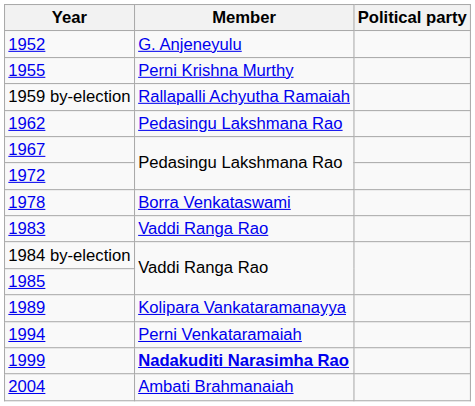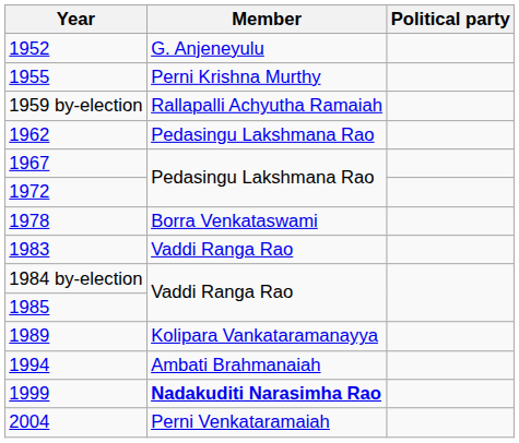 <table class="wikitable sortable">
 <tr>
 <th>Year</th>
 <th>Member</th>
 <th colspan="2">Political party</th>
 </tr>
 <tr>
 <td><a href='#'>1952</a></td>
 <td><a href='#'>G. Anjeneyulu</a></td>
 <td></td>
 </tr>
 <tr>
 <td><a href='#'>1955</a></td>
 <td><a href='#'>Perni Krishna Murthy</a></td>
 <td></td>
 </tr>
 <tr>
 <td>1959 by-election</td>
 <td><a href='#'>Rallapalli Achyutha Ramaiah</a></td>
 </tr>
 <tr>
 <td><a href='#'>1962</a></td>
 <td><a href='#'>Pedasingu Lakshmana Rao</a></td>
 <td></td>
 </tr>
 <tr>
 <td><a href='#'>1967</a></td>
 <td rowspan=2>Pedasingu Lakshmana Rao</td>
 <td></td>
 </tr>
 <tr>
 <td><a href='#'>1972</a></td>
 </tr>
 <tr>
 <td><a href='#'>1978</a></td>
 <td><a href='#'>Borra Venkataswami</a></td>
 <td></td>
 </tr>
 <tr>
 <td><a href='#'>1983</a></td>
 <td><a href='#'>Vaddi Ranga Rao</a></td>
 <td></td>
 </tr>
 <tr>
 <td>1984 by-election</td>
 <td rowspan=2>Vaddi Ranga Rao</td>
 </tr>
 <tr>
 <td><a href='#'>1985</a></td>
 </tr>
 <tr>
 <td><a href='#'>1989</a></td>
 <td><a href='#'>Kolipara Vankataramanayya</a></td>
 <td></td>
 </tr>
 <tr>
 <td><a href='#'>1994</a></td>
-<td><a href='#'>Perni Venkataramaiah</a></td>
+<td><a href='#'>Ambati Brahmanaiah</a></td>
 <td></td>
 </tr>
 <tr>
 <td><a href='#'>1999</a></td>
 <td><strong><a href='#'>Nadakuditi Narasimha Rao</a></strong></td>
 </tr>
 <tr>
 <td><a href='#'>2004</a></td>
-<td><a href='#'>Ambati Brahmanaiah</a></td>
+<td><a href='#'>Perni Venkataramaiah</a></td>
 <td></td>
 </tr>
 </table>
